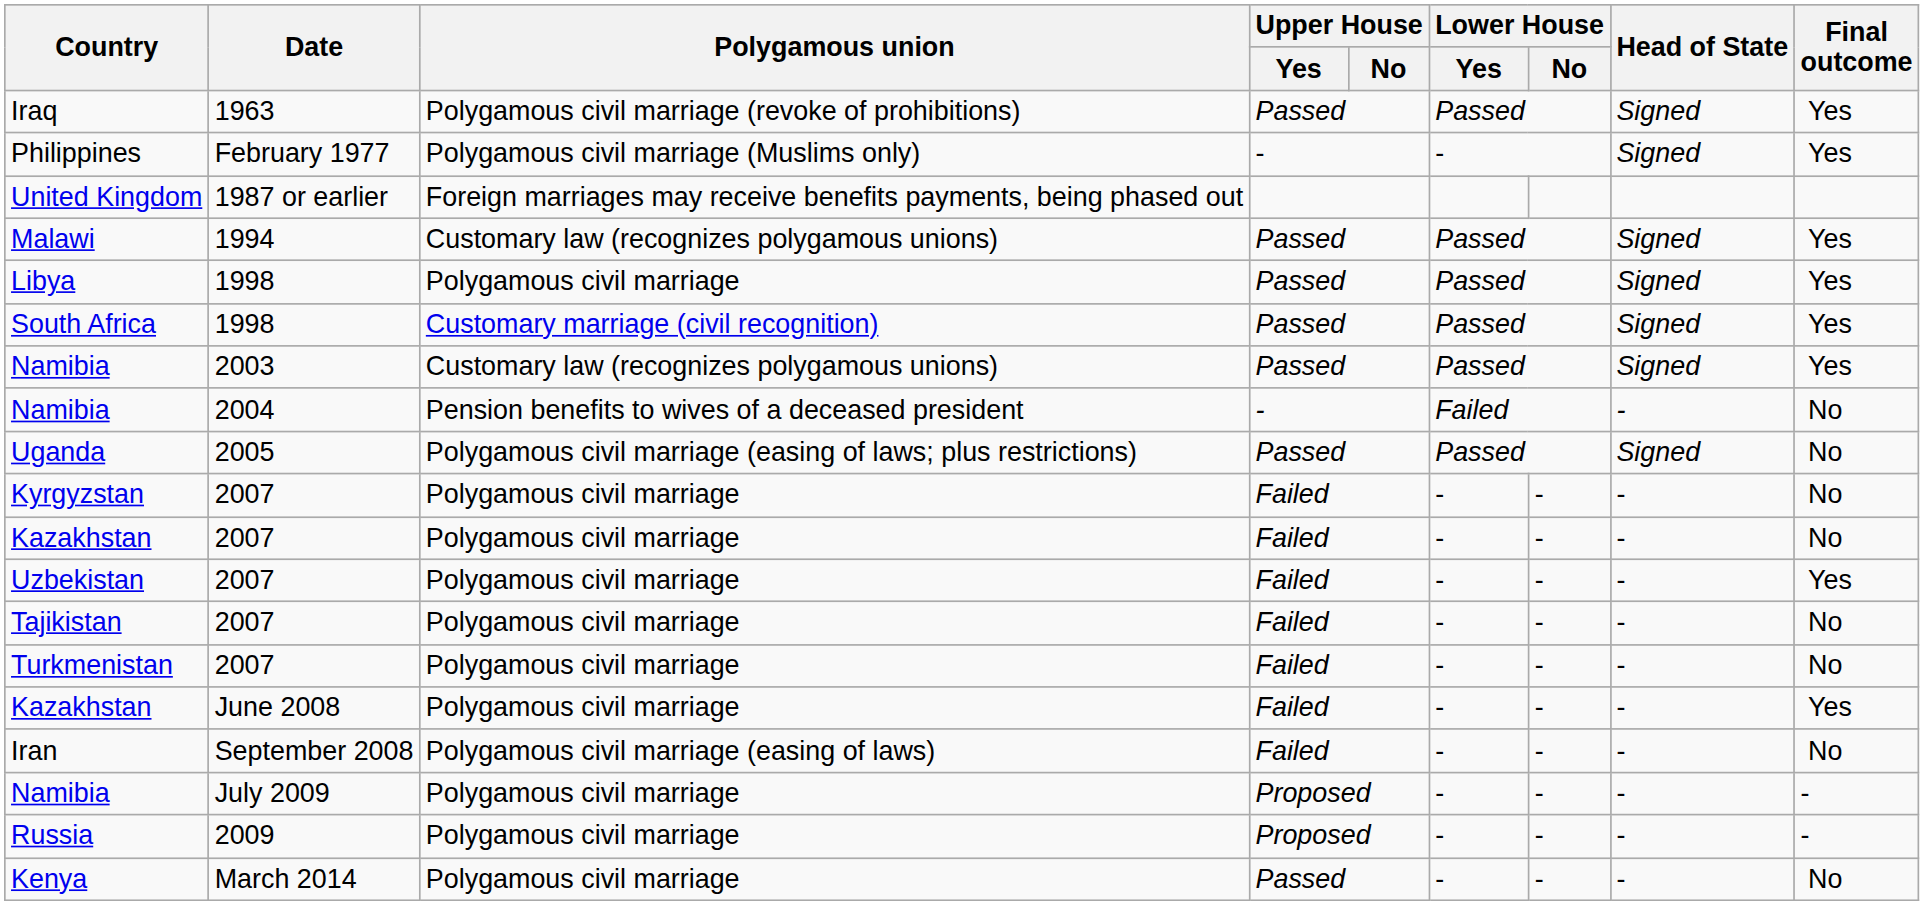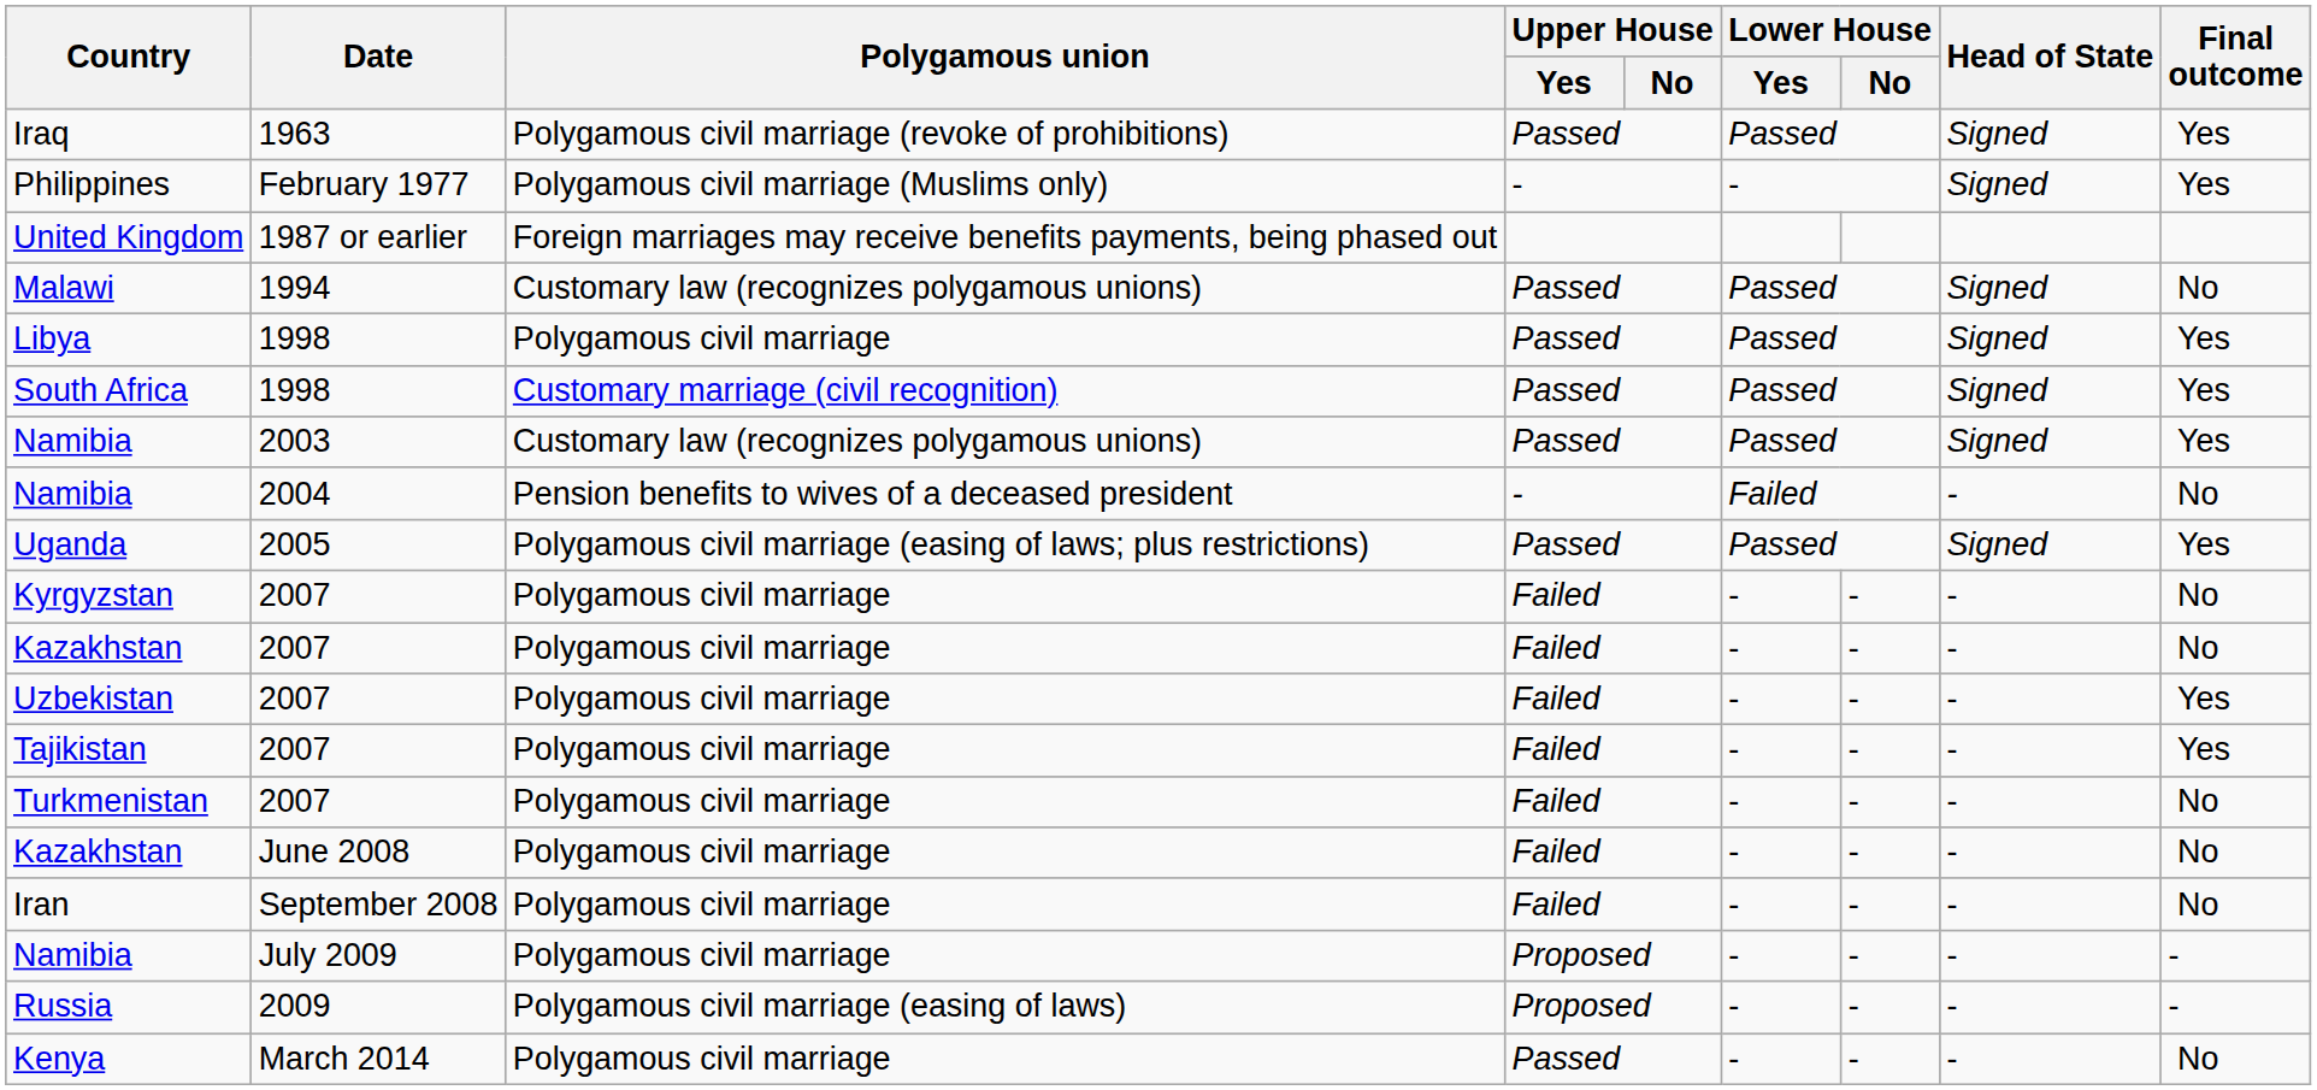 <table class="wikitable sortable">
 <tr>
 <th rowspan=2>Country</th>
 <th rowspan=2>Date</th>
 <th rowspan=2>Polygamous union</th>
 <th colspan=2>Upper House</th>
 <th colspan=2>Lower House</th>
 <th rowspan=2>Head of State</th>
 <th rowspan=2>Final<br>outcome</th>
 </tr>
 <tr>
 <th>Yes</th>
 <th>No</th>
 <th>Yes</th>
 <th>No</th>
 </tr>
 <tr>
 <td> Iraq</td>
 <td>1963</td>
 <td>Polygamous civil marriage (revoke of prohibitions)</td>
 <td colspan=2><em>Passed</em></td>
 <td colspan=2><em>Passed</em></td>
 <td><em>Signed</em></td>
 <td> Yes</td>
 </tr>
 <tr>
 <td> Philippines</td>
 <td>February 1977</td>
 <td>Polygamous civil marriage (Muslims only)</td>
 <td colspan=2>-</td>
 <td colspan=2>-</td>
 <td><em>Signed</em></td>
 <td> Yes</td>
 </tr>
 <tr>
 <td> <a href='#'>United Kingdom</a></td>
 <td>1987 or earlier</td>
 <td>Foreign marriages may receive benefits payments, being phased out</td>
 <td colspan=2></td>
 <td></td>
 <td></td>
 <td></td>
 <td></td>
 </tr>
 <tr>
 <td> <a href='#'>Malawi</a></td>
 <td>1994</td>
 <td>Customary law (recognizes polygamous unions)</td>
 <td colspan=2><em>Passed</em></td>
 <td colspan=2><em>Passed</em></td>
 <td><em>Signed</em></td>
-<td> Yes</td>
+<td> No</td>
 </tr>
 <tr>
 <td> <a href='#'>Libya</a></td>
 <td>1998</td>
 <td>Polygamous civil marriage </td>
 <td colspan=2><em>Passed</em></td>
 <td colspan=2><em>Passed</em></td>
 <td><em>Signed</em></td>
 <td> Yes</td>
 </tr>
 <tr>
 <td> <a href='#'>South Africa</a></td>
 <td>1998</td>
 <td><a href='#'>Customary marriage (civil recognition)</a></td>
 <td colspan=2><em>Passed</em></td>
 <td colspan=2><em>Passed</em></td>
 <td><em>Signed</em></td>
 <td> Yes</td>
 </tr>
 <tr>
 <td> <a href='#'>Namibia</a></td>
 <td>2003</td>
 <td>Customary law (recognizes polygamous unions)</td>
 <td colspan=2><em>Passed</em></td>
 <td colspan=2><em>Passed</em></td>
 <td><em>Signed</em></td>
 <td> Yes</td>
 </tr>
 <tr>
 <td> <a href='#'>Namibia</a></td>
 <td>2004</td>
 <td>Pension benefits to wives of a deceased president</td>
 <td colspan=2><em>-</em></td>
 <td colspan=2><em>Failed</em></td>
 <td><em>-</em></td>
 <td> No</td>
 </tr>
 <tr>
 <td> <a href='#'>Uganda</a></td>
 <td>2005</td>
 <td>Polygamous civil marriage (easing of laws; plus restrictions)</td>
 <td colspan=2><em>Passed</em></td>
 <td colspan=2><em>Passed</em></td>
 <td><em>Signed</em></td>
-<td> No</td>
+<td> Yes</td>
 </tr>
 <tr>
 <td> <a href='#'>Kyrgyzstan</a></td>
 <td>2007</td>
 <td>Polygamous civil marriage</td>
 <td colspan=2><em>Failed</em></td>
 <td>-</td>
 <td>-</td>
 <td>-</td>
 <td> No</td>
 </tr>
 <tr>
 <td> <a href='#'>Kazakhstan</a></td>
 <td>2007</td>
 <td>Polygamous civil marriage</td>
 <td colspan=2><em>Failed</em></td>
 <td>-</td>
 <td>-</td>
 <td>-</td>
 <td> No</td>
 </tr>
 <tr>
 <td> <a href='#'>Uzbekistan</a></td>
 <td>2007</td>
 <td>Polygamous civil marriage</td>
 <td colspan=2><em>Failed</em></td>
 <td>-</td>
 <td>-</td>
 <td>-</td>
 <td> Yes</td>
 </tr>
 <tr>
 <td> <a href='#'>Tajikistan</a></td>
 <td>2007</td>
 <td>Polygamous civil marriage</td>
 <td colspan=2><em>Failed</em></td>
 <td>-</td>
 <td>-</td>
 <td>-</td>
-<td> No</td>
+<td> Yes</td>
 </tr>
 <tr>
 <td> <a href='#'>Turkmenistan</a></td>
 <td>2007</td>
 <td>Polygamous civil marriage</td>
 <td colspan=2><em>Failed</em></td>
 <td>-</td>
 <td>-</td>
 <td>-</td>
 <td> No</td>
 </tr>
 <tr>
 <td> <a href='#'>Kazakhstan</a></td>
 <td>June 2008</td>
 <td>Polygamous civil marriage</td>
 <td colspan=2><em>Failed</em></td>
 <td>-</td>
 <td>-</td>
 <td>-</td>
-<td> Yes</td>
+<td> No</td>
 </tr>
 <tr>
 <td> Iran</td>
 <td>September 2008</td>
-<td>Polygamous civil marriage (easing of laws)</td>
+<td>Polygamous civil marriage</td>
 <td colspan=2><em>Failed</em></td>
 <td>-</td>
 <td>-</td>
 <td>-</td>
 <td> No</td>
 </tr>
 <tr>
 <td> <a href='#'>Namibia</a></td>
 <td>July 2009</td>
 <td>Polygamous civil marriage</td>
 <td colspan=2><em>Proposed</em></td>
 <td>-</td>
 <td>-</td>
 <td>-</td>
 <td>-</td>
 </tr>
 <tr>
 <td> <a href='#'>Russia</a></td>
 <td>2009</td>
-<td>Polygamous civil marriage</td>
+<td>Polygamous civil marriage (easing of laws)</td>
 <td colspan=2><em>Proposed</em></td>
 <td>-</td>
 <td>-</td>
 <td>-</td>
 <td>-</td>
 </tr>
 <tr>
 <td> <a href='#'>Kenya</a></td>
 <td>March 2014</td>
 <td>Polygamous civil marriage</td>
 <td colspan=2><em>Passed</em></td>
 <td>-</td>
 <td>-</td>
 <td>-</td>
 <td> No</td>
 </tr>
 </table>
